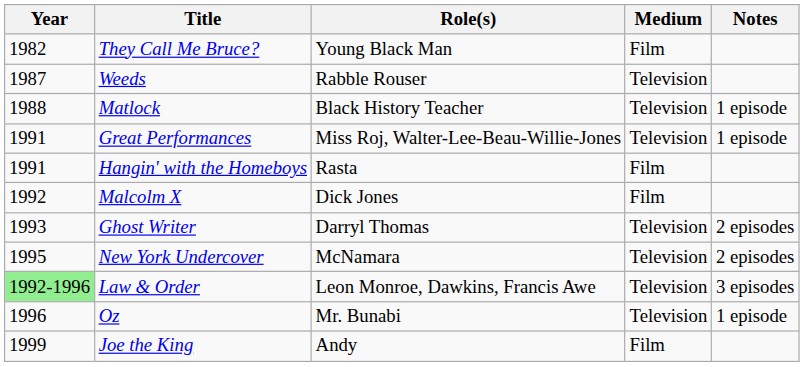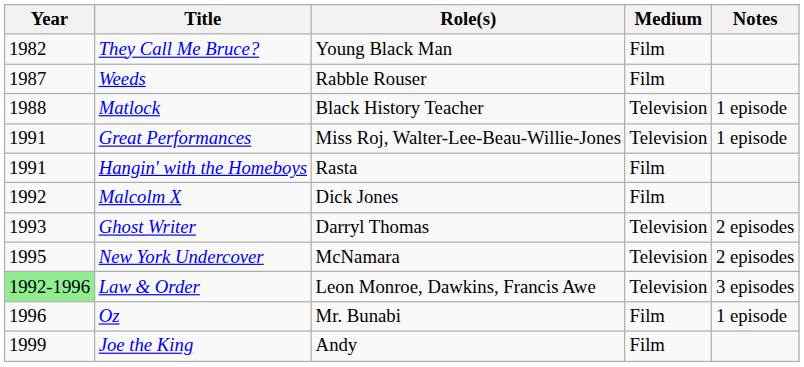 <table class="wikitable">
 <tr>
 <th>Year</th>
 <th>Title</th>
 <th>Role(s)</th>
 <th>Medium</th>
 <th>Notes</th>
 </tr>
 <tr>
 <td>1982</td>
 <td><em><a href='#'>They Call Me Bruce?</a></em></td>
 <td>Young Black Man</td>
 <td>Film</td>
 <td></td>
 </tr>
 <tr>
 <td>1987</td>
 <td><a href='#'><em>Weeds</em></a></td>
 <td>Rabble Rouser</td>
-<td>Television</td>
+<td>Film</td>
 <td></td>
 </tr>
 <tr>
 <td>1988</td>
 <td><a href='#'><em>Matlock</em></a></td>
 <td>Black History Teacher</td>
 <td>Television</td>
 <td>1 episode</td>
 </tr>
 <tr>
 <td>1991</td>
 <td><em><a href='#'>Great Performances</a></em></td>
 <td>Miss Roj, Walter-Lee-Beau-Willie-Jones</td>
 <td>Television</td>
 <td>1 episode</td>
 </tr>
 <tr>
 <td>1991</td>
 <td><em><a href='#'>Hangin' with the Homeboys</a></em></td>
 <td>Rasta</td>
 <td>Film</td>
 <td></td>
 </tr>
 <tr>
 <td>1992</td>
 <td><a href='#'><em>Malcolm X</em></a></td>
 <td>Dick Jones</td>
 <td>Film</td>
 <td></td>
 </tr>
 <tr>
 <td>1993</td>
 <td><a href='#'><em>Ghost Writer</em></a></td>
 <td>Darryl Thomas</td>
 <td>Television</td>
 <td>2 episodes</td>
 </tr>
 <tr>
 <td>1995</td>
 <td><em><a href='#'>New York Undercover</a></em></td>
 <td>McNamara</td>
 <td>Television</td>
 <td>2 episodes</td>
 </tr>
 <tr>
 <td style="background: lightgreen;">1992-1996</td>
 <td><em><a href='#'>Law & Order</a></em></td>
 <td>Leon Monroe, Dawkins, Francis Awe</td>
 <td>Television</td>
 <td>3 episodes</td>
 </tr>
 <tr>
 <td>1996</td>
 <td><a href='#'><em>Oz</em></a></td>
 <td>Mr. Bunabi</td>
-<td>Television</td>
+<td>Film</td>
 <td>1 episode</td>
 </tr>
 <tr>
 <td>1999</td>
 <td><em><a href='#'>Joe the King</a></em></td>
 <td>Andy</td>
 <td>Film</td>
 <td></td>
 </tr>
 </table>
